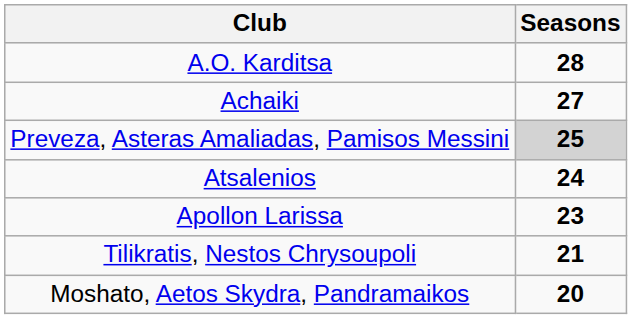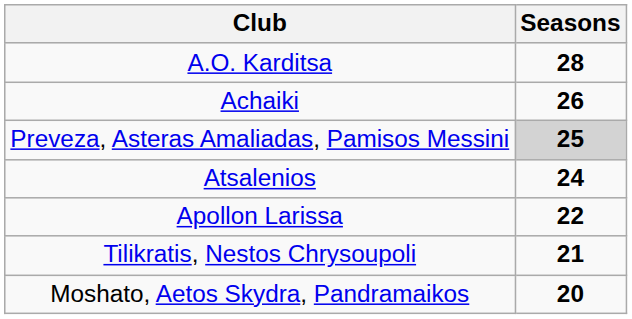 <table class="wikitable" style="text-align:center">
 <tr>
 <th>Club</th>
 <th>Seasons</th>
 </tr>
 <tr>
 <td><a href='#'>A.O. Karditsa</a></td>
 <td><strong>28</strong></td>
 </tr>
 <tr>
 <td><a href='#'>Achaiki</a></td>
-<td><strong>27</strong></td>
+<td><strong>26</strong></td>
 </tr>
 <tr>
 <td><a href='#'>Preveza</a>, <a href='#'>Asteras Amaliadas</a>, <a href='#'>Pamisos Messini</a></td>
 <td style="background: lightgrey;"><strong>25</strong></td>
 </tr>
 <tr>
 <td><a href='#'>Atsalenios</a></td>
 <td><strong>24</strong></td>
 </tr>
 <tr>
 <td><a href='#'>Apollon Larissa</a></td>
-<td><strong>23</strong></td>
+<td><strong>22</strong></td>
 </tr>
 <tr>
 <td><a href='#'>Tilikratis</a>, <a href='#'>Nestos Chrysoupoli</a></td>
 <td><strong>21</strong></td>
 </tr>
 <tr>
 <td>Moshato, <a href='#'>Aetos Skydra</a>, <a href='#'>Pandramaikos</a></td>
 <td><strong>20</strong></td>
 </tr>
 </table>
